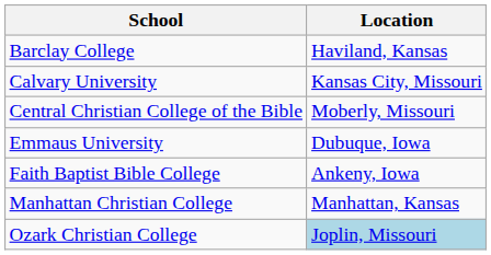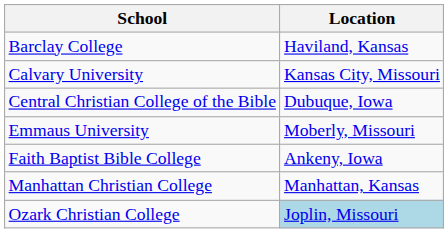 <table class="wikitable">
 <tr>
 <th>School</th>
 <th>Location</th>
 </tr>
 <tr>
 <td><a href='#'>Barclay College</a></td>
 <td><a href='#'>Haviland, Kansas</a></td>
 </tr>
 <tr>
 <td><a href='#'>Calvary University</a></td>
 <td><a href='#'>Kansas City, Missouri</a></td>
 </tr>
 <tr>
 <td><a href='#'>Central Christian College of the Bible</a></td>
-<td><a href='#'>Moberly, Missouri</a></td>
+<td><a href='#'>Dubuque, Iowa</a></td>
 </tr>
 <tr>
 <td><a href='#'>Emmaus University</a></td>
-<td><a href='#'>Dubuque, Iowa</a></td>
+<td><a href='#'>Moberly, Missouri</a></td>
 </tr>
 <tr>
 <td><a href='#'>Faith Baptist Bible College</a></td>
 <td><a href='#'>Ankeny, Iowa</a></td>
 </tr>
 <tr>
 <td><a href='#'>Manhattan Christian College</a></td>
 <td><a href='#'>Manhattan, Kansas</a></td>
 </tr>
 <tr>
 <td><a href='#'>Ozark Christian College</a></td>
 <td style="background: lightblue;"><a href='#'>Joplin, Missouri</a></td>
 </tr>
 </table>
